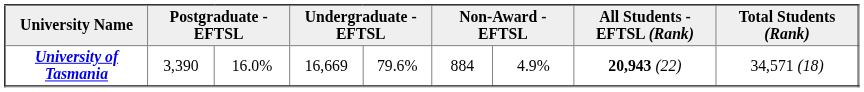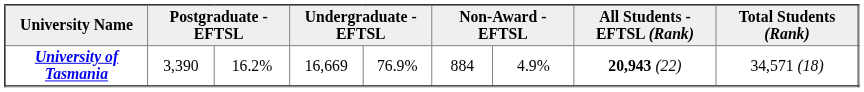 <table border="2" cellspacing="1" cellpadding="2" style="border-collapse: collapse;">
 <tr>
 <th colspan=1 style="background:#efefef;" align=center width=140>University Name</th>
 <th colspan=2 style="background:#efefef;" align=center width=140>Postgraduate - EFTSL</th>
 <th colspan=2 style="background:#efefef;" align=center width=140>Undergraduate - EFTSL</th>
 <th colspan=2 style="background:#efefef;" align=center width=140>Non-Award - EFTSL</th>
 <th colspan=1 style="background:#efefef;" align=center width=140>All Students - EFTSL <em>(Rank)</em></th>
 <th colspan=1 style="background:#efefef;" align=center width=140>Total Students <em>(Rank)</em></th>
 </tr>
 <tr>
 <td align=center><strong><em><a href='#'>University of Tasmania</a></em></strong></td>
 <td align=center>3,390</td>
-<td align=center>16.0%</td>
+<td align=center>16.2%</td>
 <td align=center>16,669</td>
-<td align=center>79.6%</td>
+<td align=center>76.9%</td>
 <td align=center>884</td>
 <td align=center>4.9%</td>
 <td align=center><strong>20,943</strong> <em>(22)</em></td>
 <td align=center>34,571 <em>(18)</em></td>
 </tr>
 <tr>
 </tr>
 </table>
